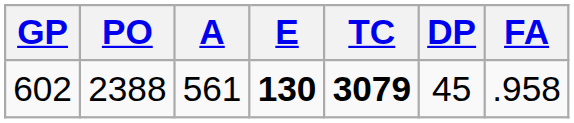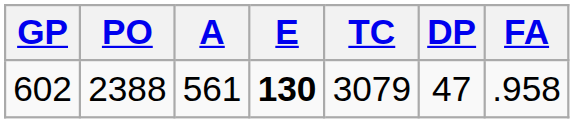 <table class="wikitable">
 <tr>
 <th><a href='#'>GP</a></th>
 <th><a href='#'>PO</a></th>
 <th><a href='#'>A</a></th>
 <th><a href='#'>E</a></th>
 <th><a href='#'>TC</a></th>
 <th><a href='#'>DP</a></th>
 <th><a href='#'>FA</a></th>
 </tr>
 <tr align=center>
 <td>602</td>
 <td>2388</td>
 <td>561</td>
 <td><strong>130</strong></td>
-<td><strong>3079</strong></td>
-<td>45</td>
+<td>3079</td>
+<td>47</td>
 <td>.958</td>
 </tr>
 </table>
